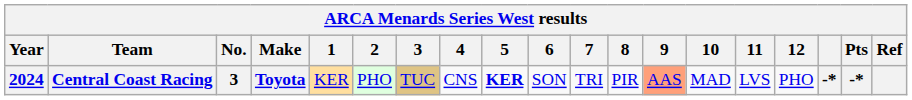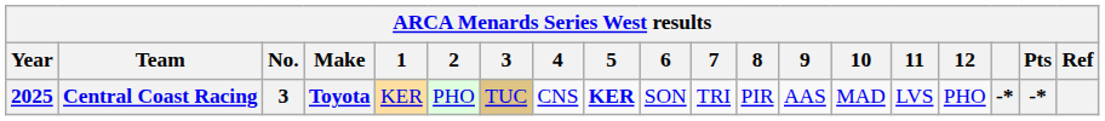 <table class="wikitable" style="text-align:center; font-size:75%">
 <tr>
 <th colspan=19><a href='#'>ARCA Menards Series West</a> results</th>
 </tr>
 <tr>
 <th>Year</th>
 <th>Team</th>
 <th>No.</th>
 <th>Make</th>
 <th>1</th>
 <th>2</th>
 <th>3</th>
 <th>4</th>
 <th>5</th>
 <th>6</th>
 <th>7</th>
 <th>8</th>
 <th>9</th>
 <th>10</th>
 <th>11</th>
 <th>12</th>
 <th></th>
 <th>Pts</th>
 <th>Ref</th>
 </tr>
 <tr>
-<th><a href='#'>2024</a></th>
+<th><a href='#'>2025</a></th>
 <th><a href='#'>Central Coast Racing</a></th>
 <th>3</th>
 <th><a href='#'>Toyota</a></th>
 <td style="background:#FFDF9F;"><a href='#'>KER</a><br></td>
 <td style="background:#DFFFDF;"><a href='#'>PHO</a><br></td>
 <td style="background:#DFC484;"><a href='#'>TUC</a><br></td>
 <td><a href='#'>CNS</a></td>
 <td><strong><a href='#'>KER</a></strong></td>
 <td><a href='#'>SON</a></td>
 <td><a href='#'>TRI</a></td>
 <td><a href='#'>PIR</a></td>
-<td style="background: lightsalmon;"><a href='#'>AAS</a></td>
+<td><a href='#'>AAS</a></td>
 <td><a href='#'>MAD</a></td>
 <td><a href='#'>LVS</a></td>
 <td><a href='#'>PHO</a></td>
 <th>-*</th>
 <th>-*</th>
 <th></th>
 </tr>
 </table>
